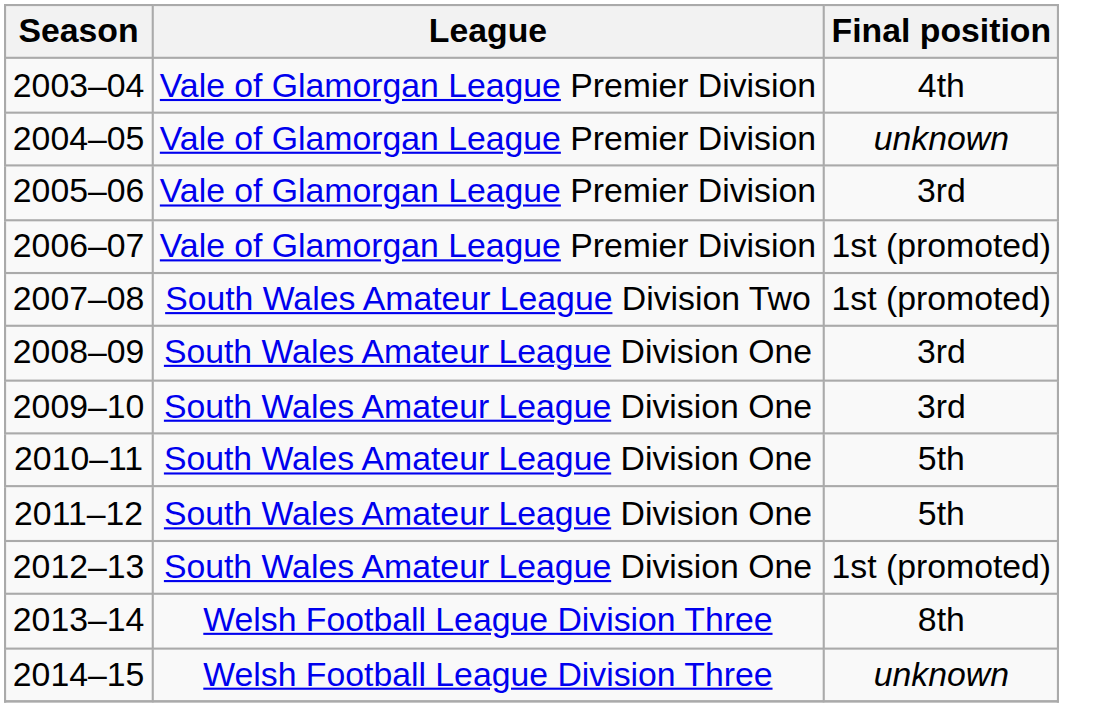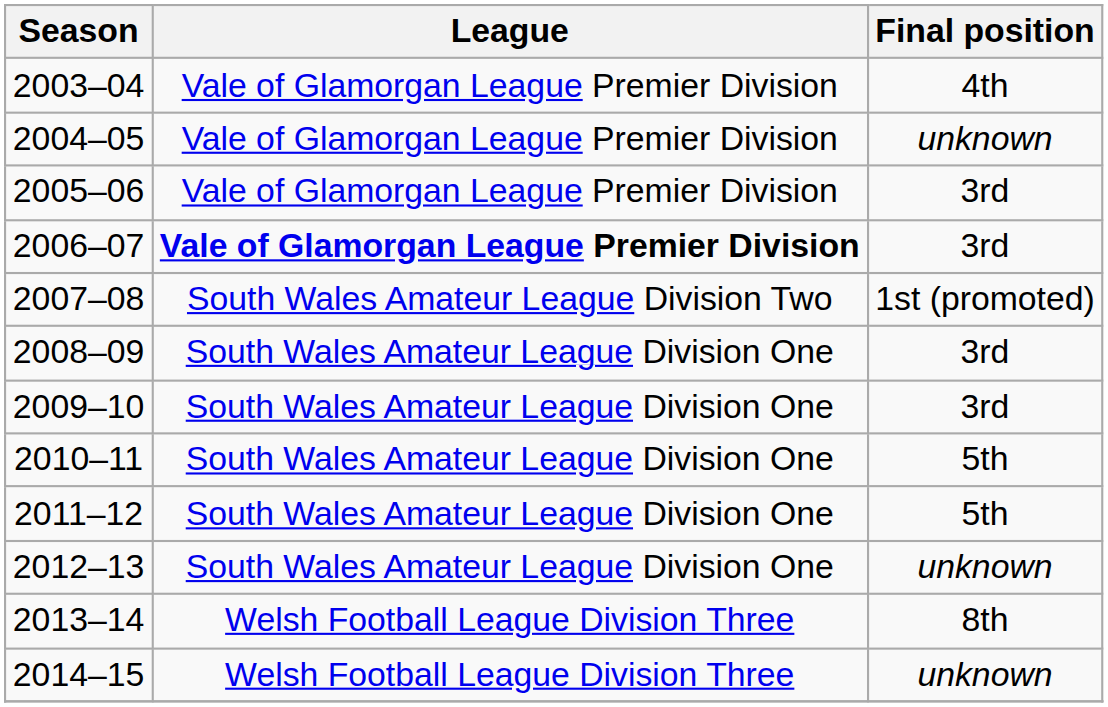 <table class="wikitable" style="text-align: center">
 <tr>
 <th>Season</th>
 <th>League</th>
 <th>Final position</th>
 </tr>
 <tr>
 <td>2003–04</td>
 <td><a href='#'>Vale of Glamorgan League</a> Premier Division</td>
 <td>4th</td>
 </tr>
 <tr>
 <td>2004–05</td>
 <td><a href='#'>Vale of Glamorgan League</a> Premier Division</td>
 <td><em>unknown</em></td>
 </tr>
 <tr>
 <td>2005–06</td>
 <td><a href='#'>Vale of Glamorgan League</a> Premier Division</td>
 <td>3rd</td>
 </tr>
 <tr>
 <td>2006–07</td>
-<td><a href='#'>Vale of Glamorgan League</a> Premier Division</td>
-<td>1st (promoted)</td>
+<td><strong><a href='#'>Vale of Glamorgan League</a> Premier Division</strong></td>
+<td>3rd</td>
 </tr>
 <tr>
 <td>2007–08</td>
 <td><a href='#'>South Wales Amateur League</a> Division Two</td>
 <td>1st (promoted)</td>
 </tr>
 <tr>
 <td>2008–09</td>
 <td><a href='#'>South Wales Amateur League</a> Division One</td>
 <td>3rd</td>
 </tr>
 <tr>
 <td>2009–10</td>
 <td><a href='#'>South Wales Amateur League</a> Division One</td>
 <td>3rd</td>
 </tr>
 <tr>
 <td>2010–11</td>
 <td><a href='#'>South Wales Amateur League</a> Division One</td>
 <td>5th</td>
 </tr>
 <tr>
 <td>2011–12</td>
 <td><a href='#'>South Wales Amateur League</a> Division One</td>
 <td>5th</td>
 </tr>
 <tr>
 <td>2012–13</td>
 <td><a href='#'>South Wales Amateur League</a> Division One</td>
-<td>1st (promoted)</td>
+<td><em>unknown</em></td>
 </tr>
 <tr>
 <td>2013–14</td>
 <td><a href='#'>Welsh Football League Division Three</a></td>
 <td>8th</td>
 </tr>
 <tr>
 <td>2014–15</td>
 <td><a href='#'>Welsh Football League Division Three</a></td>
 <td><em>unknown</em></td>
 </tr>
 <tr>
 </tr>
 <tr>
 </tr>
 </table>
